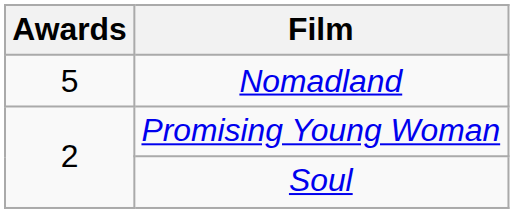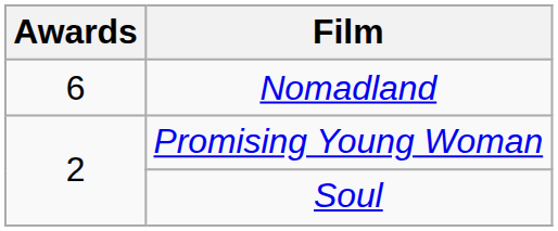 <table class="wikitable plainrowheaders" style="text-align:center;">
 <tr>
 <th scope="col" style="width: 55px;">Awards</th>
 <th scope="col" style="text-align:center;">Film</th>
 </tr>
 <tr>
-<td scope=row style="text-align:center">5</td>
+<td scope=row style="text-align:center">6</td>
 <td><em><a href='#'>Nomadland</a></em></td>
 </tr>
 <tr>
 <td scope=row style="text-align:center" rowspan="2">2</td>
 <td><em><a href='#'>Promising Young Woman</a></em></td>
 </tr>
 <tr>
 <td><em><a href='#'>Soul</a></em></td>
 </tr>
 </table>
